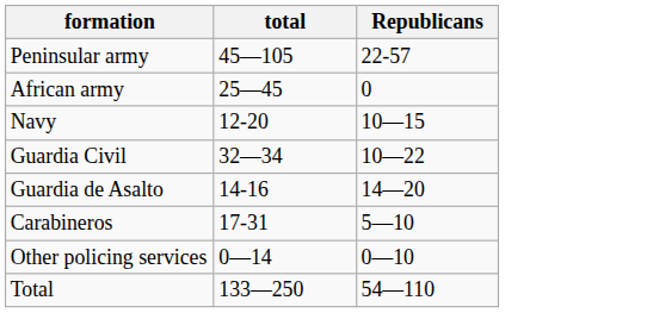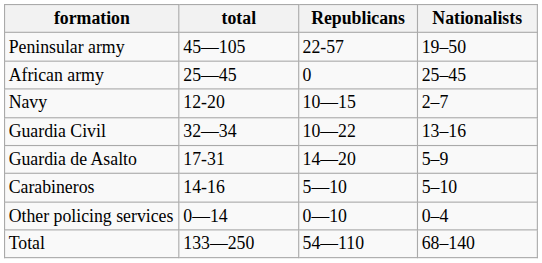 <table class="wikitable">
 <tr>
 <th scope="col" style="width: 150px;">formation</th>
 <th scope="col" style="width: 100px;">total</th>
 <th scope="col" style="width: 100px;">Republicans</th>
+<th scope="col" style="width: 100px;">Nationalists</th>
 </tr>
 <tr --->
 <td>Peninsular army</td>
 <td>45—105</td>
 <td>22-57</td>
+<td>19–50</td>
 </tr>
 <tr --->
 <td>African army</td>
 <td>25—45</td>
 <td>0</td>
+<td>25–45</td>
 </tr>
 <tr --->
 <td>Navy</td>
 <td>12-20</td>
 <td>10—15</td>
+<td>2–7</td>
 </tr>
 <tr --->
 <td>Guardia Civil</td>
 <td>32—34</td>
 <td>10—22</td>
+<td>13–16</td>
 </tr>
 <tr --->
 <td>Guardia de Asalto</td>
-<td>14-16</td>
+<td>17-31</td>
 <td>14—20</td>
+<td>5–9</td>
 </tr>
 <tr --->
 <td>Carabineros</td>
-<td>17-31</td>
+<td>14-16</td>
 <td>5—10</td>
+<td>5–10</td>
 </tr>
 <tr --->
 <td>Other policing services</td>
 <td>0—14</td>
 <td>0—10</td>
+<td>0–4</td>
 </tr>
 <tr --->
 <td>Total</td>
 <td>133—250</td>
 <td>54—110</td>
+<td>68–140</td>
 </tr>
 </table>
